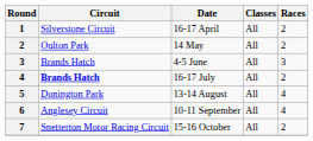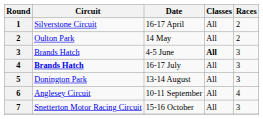 <table class="wikitable" style="font-size: 85%;">
 <tr>
 <th>Round</th>
 <th>Circuit</th>
 <th>Date</th>
 <th>Classes</th>
 <th>Races</th>
 </tr>
 <tr>
 <th>1</th>
 <td><a href='#'>Silverstone Circuit</a></td>
 <td>16-17 April</td>
 <td>All</td>
 <td>2</td>
 </tr>
 <tr>
 <th>2</th>
 <td><a href='#'>Oulton Park</a></td>
 <td>14 May</td>
 <td>All</td>
 <td>2</td>
 </tr>
 <tr>
 <th>3</th>
 <td><a href='#'>Brands Hatch</a></td>
 <td>4-5 June</td>
-<td>All</td>
+<td><strong>All</strong></td>
 <td>3</td>
 </tr>
 <tr>
 <th>4</th>
 <td><strong><a href='#'>Brands Hatch</a></strong></td>
 <td>16-17 July</td>
 <td>All</td>
-<td>2</td>
+<td>3</td>
 </tr>
 <tr>
 <th>5</th>
 <td><a href='#'>Donington Park</a></td>
 <td>13-14 August</td>
 <td>All</td>
-<td>4</td>
+<td>3</td>
 </tr>
 <tr>
 <th>6</th>
 <td><a href='#'>Anglesey Circuit</a></td>
 <td>10-11 September</td>
 <td>All</td>
 <td>4</td>
 </tr>
 <tr>
 <th>7</th>
 <td><a href='#'>Snetterton Motor Racing Circuit</a></td>
 <td>15-16 October</td>
 <td>All</td>
-<td>2</td>
+<td>3</td>
 </tr>
 <tr>
 </tr>
 </table>
